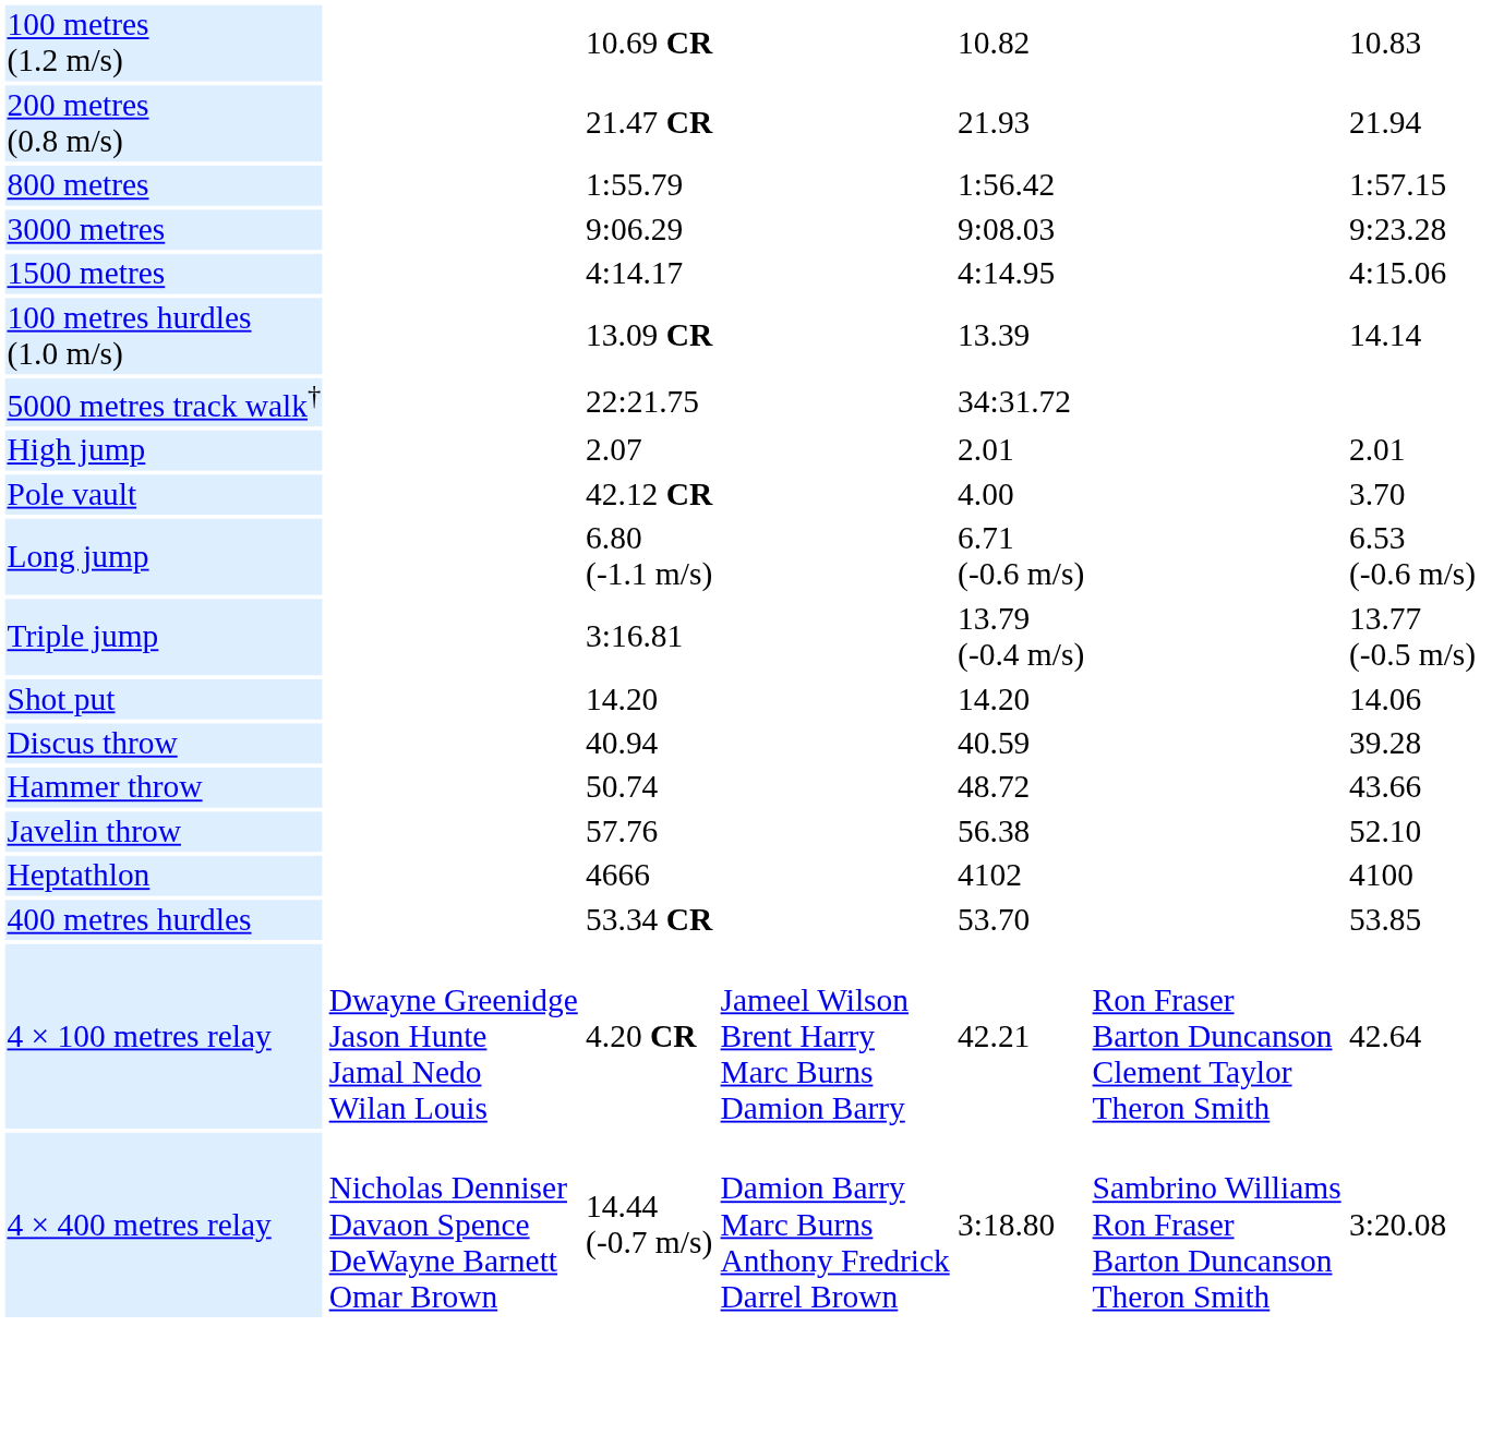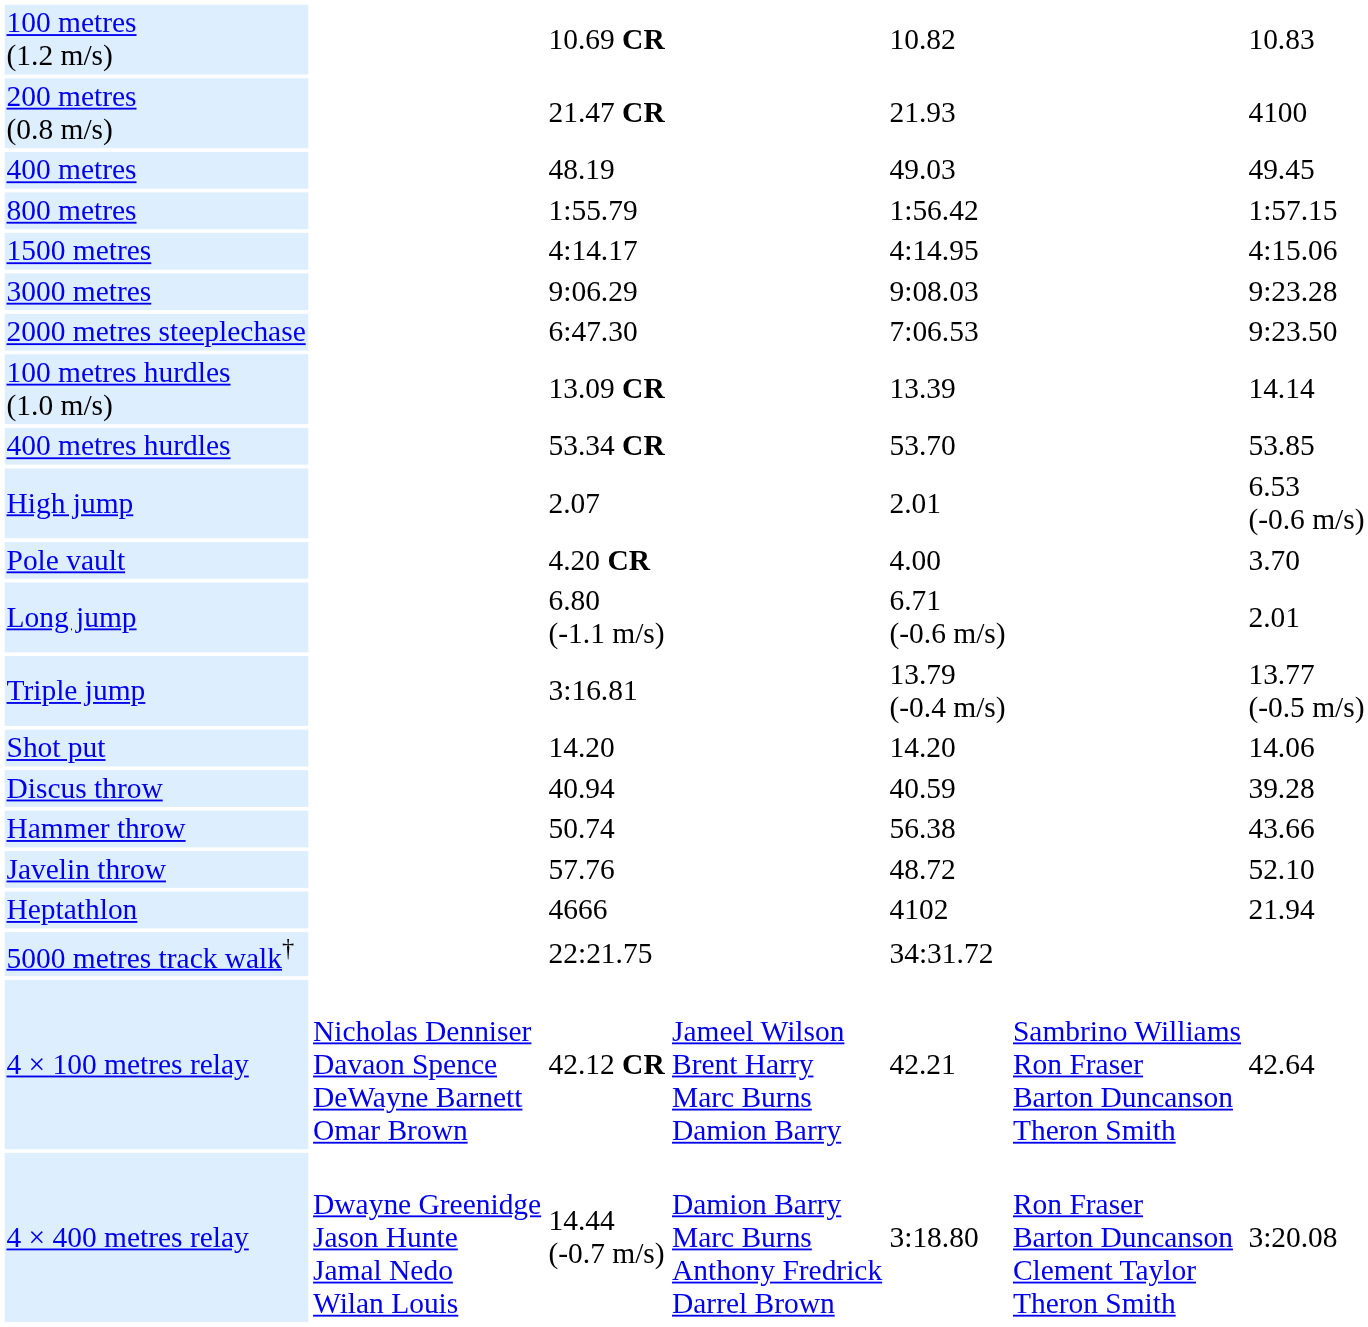 <table>
 <tr>
 <td bgcolor = DDEEFF><a href='#'>100 metres</a> <br> (1.2 m/s)</td>
 <td></td>
 <td>10.69 <strong>CR</strong></td>
 <td></td>
 <td>10.82</td>
 <td></td>
 <td>10.83</td>
 </tr>
 <tr>
 <td bgcolor = DDEEFF><a href='#'>200 metres</a> <br> (0.8 m/s)</td>
 <td></td>
 <td>21.47 <strong>CR</strong></td>
 <td></td>
 <td>21.93</td>
 <td></td>
-<td>21.94</td>
+<td>4100</td>
+</tr>
+<tr>
+<td bgcolor = DDEEFF><a href='#'>400 metres</a></td>
+<td></td>
+<td>48.19</td>
+<td></td>
+<td>49.03</td>
+<td></td>
+<td>49.45</td>
 </tr>
 <tr>
 <td bgcolor = DDEEFF><a href='#'>800 metres</a></td>
 <td></td>
 <td>1:55.79</td>
 <td></td>
 <td>1:56.42</td>
 <td></td>
 <td>1:57.15</td>
 </tr>
 <tr>
+<td bgcolor = DDEEFF><a href='#'>1500 metres</a></td>
+<td></td>
+<td>4:14.17</td>
+<td></td>
+<td>4:14.95</td>
+<td></td>
+<td>4:15.06</td>
+</tr>
+<tr>
 <td bgcolor = DDEEFF><a href='#'>3000 metres</a></td>
 <td></td>
 <td>9:06.29</td>
 <td></td>
 <td>9:08.03</td>
 <td></td>
 <td>9:23.28</td>
 </tr>
 <tr>
-<td bgcolor = DDEEFF><a href='#'>1500 metres</a></td>
+<td bgcolor = DDEEFF><a href='#'>2000 metres steeplechase</a></td>
 <td></td>
-<td>4:14.17</td>
+<td>6:47.30</td>
 <td></td>
-<td>4:14.95</td>
+<td>7:06.53</td>
 <td></td>
-<td>4:15.06</td>
+<td>9:23.50</td>
 </tr>
 <tr>
 <td bgcolor = DDEEFF><a href='#'>100 metres hurdles</a> <br> (1.0 m/s)</td>
 <td></td>
 <td>13.09 <strong>CR</strong></td>
 <td></td>
 <td>13.39</td>
 <td></td>
 <td>14.14</td>
 </tr>
 <tr>
-<td bgcolor = DDEEFF><a href='#'>5000 metres track walk</a><sup>†</sup></td>
+<td bgcolor = DDEEFF><a href='#'>400 metres hurdles</a></td>
 <td></td>
-<td>22:21.75</td>
+<td>53.34 <strong>CR</strong></td>
 <td></td>
-<td>34:31.72</td>
+<td>53.70</td>
 <td></td>
-<td></td>
+<td>53.85</td>
 </tr>
 <tr>
 <td bgcolor = DDEEFF><a href='#'>High jump</a></td>
 <td></td>
 <td>2.07</td>
 <td></td>
 <td>2.01</td>
 <td></td>
-<td>2.01</td>
+<td>6.53 <br> (-0.6 m/s)</td>
 </tr>
 <tr>
 <td bgcolor = DDEEFF><a href='#'>Pole vault</a></td>
 <td></td>
-<td>42.12 <strong>CR</strong></td>
+<td>4.20 <strong>CR</strong></td>
 <td></td>
 <td>4.00</td>
 <td></td>
 <td>3.70</td>
 </tr>
 <tr>
 <td bgcolor = DDEEFF><a href='#'>Long jump</a></td>
 <td></td>
 <td>6.80 <br> (-1.1 m/s)</td>
 <td></td>
 <td>6.71 <br> (-0.6 m/s)</td>
 <td></td>
-<td>6.53 <br> (-0.6 m/s)</td>
+<td>2.01</td>
 </tr>
 <tr>
 <td bgcolor = DDEEFF><a href='#'>Triple jump</a></td>
 <td></td>
 <td>3:16.81</td>
 <td></td>
 <td>13.79 <br> (-0.4 m/s)</td>
 <td></td>
 <td>13.77 <br> (-0.5 m/s)</td>
 </tr>
 <tr>
 <td bgcolor = DDEEFF><a href='#'>Shot put</a></td>
 <td></td>
 <td>14.20</td>
 <td></td>
 <td>14.20</td>
 <td></td>
 <td>14.06</td>
 </tr>
 <tr>
 <td bgcolor = DDEEFF><a href='#'>Discus throw</a></td>
 <td></td>
 <td>40.94</td>
 <td></td>
 <td>40.59</td>
 <td></td>
 <td>39.28</td>
 </tr>
 <tr>
 <td bgcolor = DDEEFF><a href='#'>Hammer throw</a></td>
 <td></td>
 <td>50.74</td>
 <td></td>
-<td>48.72</td>
+<td>56.38</td>
 <td></td>
 <td>43.66</td>
 </tr>
 <tr>
 <td bgcolor = DDEEFF><a href='#'>Javelin throw</a></td>
 <td></td>
 <td>57.76</td>
 <td></td>
-<td>56.38</td>
+<td>48.72</td>
 <td></td>
 <td>52.10</td>
 </tr>
 <tr>
 <td bgcolor = DDEEFF><a href='#'>Heptathlon</a></td>
 <td></td>
 <td>4666</td>
 <td></td>
 <td>4102</td>
 <td></td>
-<td>4100</td>
+<td>21.94</td>
 </tr>
 <tr>
-<td bgcolor = DDEEFF><a href='#'>400 metres hurdles</a></td>
+<td bgcolor = DDEEFF><a href='#'>5000 metres track walk</a><sup>†</sup></td>
 <td></td>
-<td>53.34 <strong>CR</strong></td>
+<td>22:21.75</td>
 <td></td>
-<td>53.70</td>
+<td>34:31.72</td>
 <td></td>
-<td>53.85</td>
+<td></td>
 </tr>
 <tr>
 <td bgcolor = DDEEFF><a href='#'>4 × 100 metres relay</a></td>
-<td> <br><a href='#'>Dwayne Greenidge</a> <br><a href='#'>Jason Hunte</a> <br><a href='#'>Jamal Nedo</a> <br><a href='#'>Wilan Louis</a></td>
-<td>4.20 <strong>CR</strong></td>
+<td> <br><a href='#'>Nicholas Denniser</a> <br><a href='#'>Davaon Spence</a> <br><a href='#'>DeWayne Barnett</a> <br><a href='#'>Omar Brown</a></td>
+<td>42.12 <strong>CR</strong></td>
 <td> <br><a href='#'>Jameel Wilson</a> <br><a href='#'>Brent Harry</a> <br><a href='#'>Marc Burns</a> <br><a href='#'>Damion Barry</a></td>
 <td>42.21</td>
-<td> <br><a href='#'>Ron Fraser</a> <br><a href='#'>Barton Duncanson</a> <br><a href='#'>Clement Taylor</a> <br><a href='#'>Theron Smith</a></td>
+<td> <br><a href='#'>Sambrino Williams</a> <br><a href='#'>Ron Fraser</a> <br><a href='#'>Barton Duncanson</a> <br><a href='#'>Theron Smith</a></td>
 <td>42.64</td>
 </tr>
 <tr>
 <td bgcolor = DDEEFF><a href='#'>4 × 400 metres relay</a></td>
-<td> <br><a href='#'>Nicholas Denniser</a> <br><a href='#'>Davaon Spence</a> <br><a href='#'>DeWayne Barnett</a> <br><a href='#'>Omar Brown</a></td>
+<td> <br><a href='#'>Dwayne Greenidge</a> <br><a href='#'>Jason Hunte</a> <br><a href='#'>Jamal Nedo</a> <br><a href='#'>Wilan Louis</a></td>
 <td>14.44 <br> (-0.7 m/s)</td>
 <td> <br><a href='#'>Damion Barry</a> <br><a href='#'>Marc Burns</a> <br><a href='#'>Anthony Fredrick</a> <br><a href='#'>Darrel Brown</a></td>
 <td>3:18.80</td>
-<td> <br><a href='#'>Sambrino Williams</a> <br><a href='#'>Ron Fraser</a> <br><a href='#'>Barton Duncanson</a> <br><a href='#'>Theron Smith</a></td>
+<td> <br><a href='#'>Ron Fraser</a> <br><a href='#'>Barton Duncanson</a> <br><a href='#'>Clement Taylor</a> <br><a href='#'>Theron Smith</a></td>
 <td>3:20.08</td>
 </tr>
 </table>
